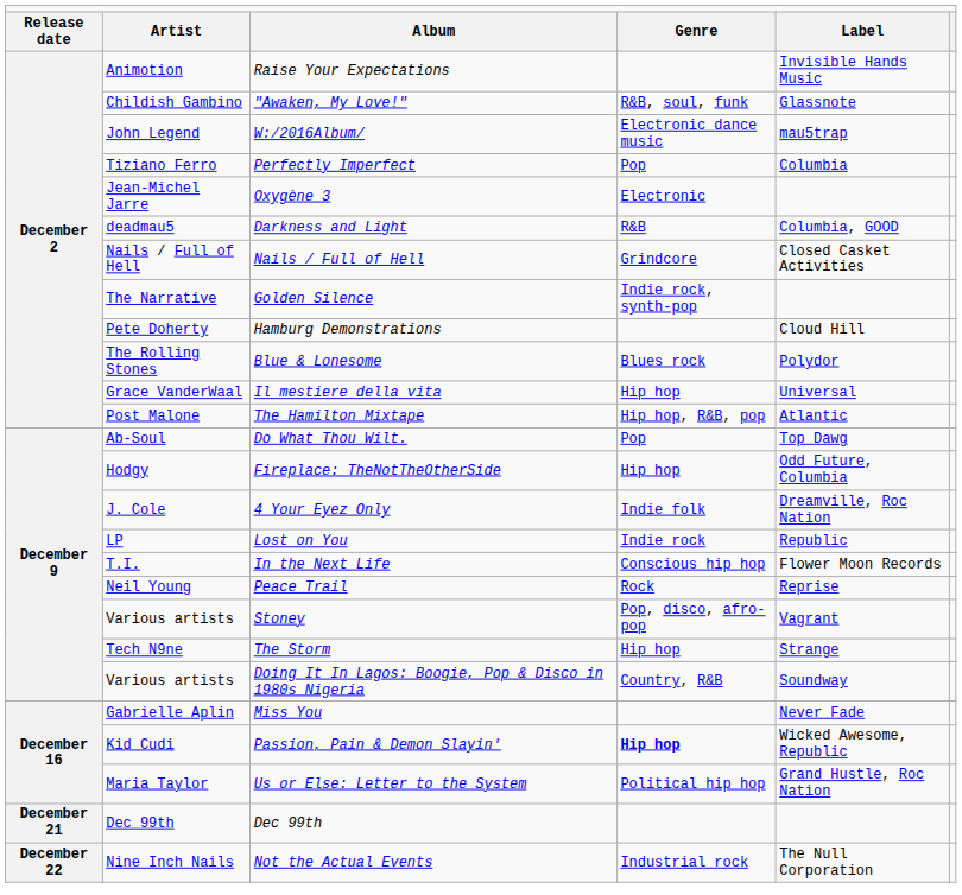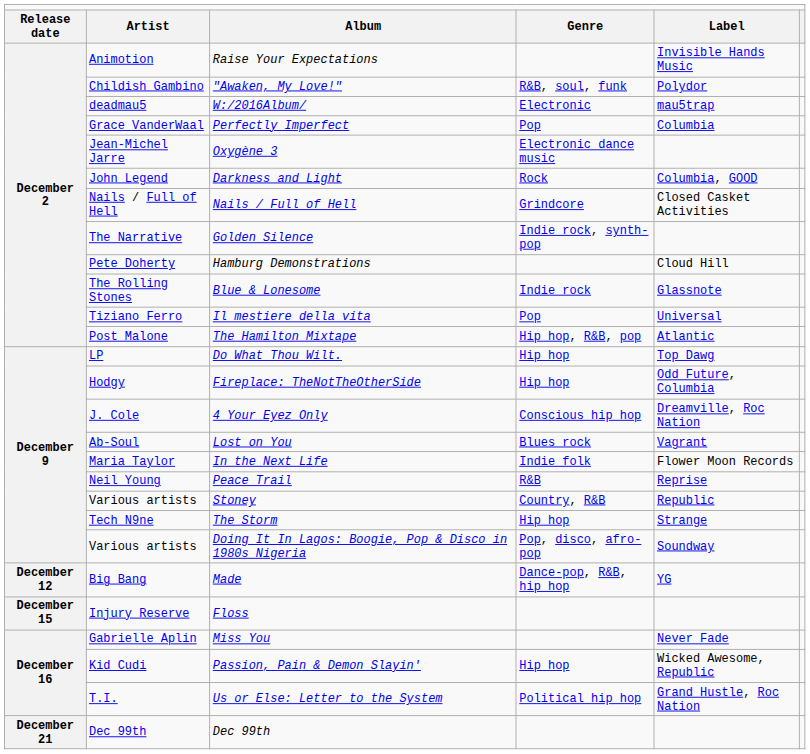 <table class="wikitable plainrowheaders">
 <tr>
 <td colspan="6" style="text-align:center;"></td>
 </tr>
 <tr>
 <th scope="col">Release date</th>
 <th scope="col">Artist</th>
 <th scope="col">Album</th>
 <th scope="col">Genre</th>
 <th scope="col">Label</th>
 <th scope="col"></th>
 </tr>
 <tr>
 <th scope="row" rowspan="12" style="text-align:center;">December<br>2</th>
 <td><a href='#'>Animotion</a></td>
 <td><em>Raise Your Expectations</em></td>
 <td></td>
 <td><a href='#'>Invisible Hands Music</a></td>
 <td></td>
 </tr>
 <tr>
 <td><a href='#'>Childish Gambino</a></td>
 <td><em><a href='#'>"Awaken, My Love!"</a></em></td>
 <td><a href='#'>R&B</a>, <a href='#'>soul</a>, <a href='#'>funk</a></td>
-<td><a href='#'>Glassnote</a></td>
+<td><a href='#'>Polydor</a></td>
 <td></td>
 </tr>
 <tr>
-<td><a href='#'>John Legend</a></td>
+<td><a href='#'>deadmau5</a></td>
 <td><em><a href='#'>W:/2016Album/</a></em></td>
-<td><a href='#'>Electronic dance music</a></td>
+<td><a href='#'>Electronic</a></td>
 <td><a href='#'>mau5trap</a></td>
 <td></td>
 </tr>
 <tr>
-<td><a href='#'>Tiziano Ferro</a></td>
+<td><a href='#'>Grace VanderWaal</a></td>
 <td><em><a href='#'>Perfectly Imperfect</a></em></td>
 <td><a href='#'>Pop</a></td>
 <td><a href='#'>Columbia</a></td>
 <td></td>
 </tr>
 <tr>
 <td><a href='#'>Jean-Michel Jarre</a></td>
 <td><em><a href='#'>Oxygène 3</a></em></td>
-<td><a href='#'>Electronic</a></td>
+<td><a href='#'>Electronic dance music</a></td>
 <td></td>
 <td></td>
 </tr>
 <tr>
-<td><a href='#'>deadmau5</a></td>
+<td><a href='#'>John Legend</a></td>
 <td><em><a href='#'>Darkness and Light</a></em></td>
-<td><a href='#'>R&B</a></td>
+<td><a href='#'>Rock</a></td>
 <td><a href='#'>Columbia</a>, <a href='#'>GOOD</a></td>
 <td></td>
 </tr>
 <tr>
 <td><a href='#'>Nails</a> / <a href='#'>Full of Hell</a></td>
 <td><em><a href='#'>Nails / Full of Hell</a></em></td>
 <td><a href='#'>Grindcore</a></td>
 <td>Closed Casket Activities</td>
 <td></td>
 </tr>
 <tr>
 <td><a href='#'>The Narrative</a></td>
 <td><em><a href='#'>Golden Silence</a></em></td>
 <td><a href='#'>Indie rock</a>, <a href='#'>synth-pop</a></td>
 <td></td>
 <td></td>
 </tr>
 <tr>
 <td><a href='#'>Pete Doherty</a></td>
 <td><em>Hamburg Demonstrations</em></td>
 <td></td>
 <td>Cloud Hill</td>
 <td></td>
 </tr>
 <tr>
 <td><a href='#'>The Rolling Stones</a></td>
 <td><em><a href='#'>Blue & Lonesome</a></em></td>
-<td><a href='#'>Blues rock</a></td>
-<td><a href='#'>Polydor</a></td>
+<td><a href='#'>Indie rock</a></td>
+<td><a href='#'>Glassnote</a></td>
 <td></td>
 </tr>
 <tr>
-<td><a href='#'>Grace VanderWaal</a></td>
+<td><a href='#'>Tiziano Ferro</a></td>
 <td><em><a href='#'>Il mestiere della vita</a></em></td>
-<td><a href='#'>Hip hop</a></td>
+<td><a href='#'>Pop</a></td>
 <td><a href='#'>Universal</a></td>
 <td></td>
 </tr>
 <tr>
 <td><a href='#'>Post Malone</a></td>
 <td><em><a href='#'>The Hamilton Mixtape</a></em></td>
 <td><a href='#'>Hip hop</a>, <a href='#'>R&B</a>, <a href='#'>pop</a></td>
 <td><a href='#'>Atlantic</a></td>
 <td></td>
 </tr>
 <tr>
 <th scope="row" rowspan="9" style="text-align:center;">December<br>9</th>
-<td><a href='#'>Ab-Soul</a></td>
+<td><a href='#'>LP</a></td>
 <td><em><a href='#'>Do What Thou Wilt.</a></em></td>
-<td><a href='#'>Pop</a></td>
+<td><a href='#'>Hip hop</a></td>
 <td><a href='#'>Top Dawg</a></td>
 <td></td>
 </tr>
 <tr>
 <td><a href='#'>Hodgy</a></td>
 <td><em><a href='#'>Fireplace: TheNotTheOtherSide</a></em></td>
 <td><a href='#'>Hip hop</a></td>
 <td><a href='#'>Odd Future</a>, <a href='#'>Columbia</a></td>
 <td></td>
 </tr>
 <tr>
 <td><a href='#'>J. Cole</a></td>
 <td><em><a href='#'>4 Your Eyez Only</a></em></td>
-<td><a href='#'>Indie folk</a></td>
+<td><a href='#'>Conscious hip hop</a></td>
 <td><a href='#'>Dreamville</a>, <a href='#'>Roc Nation</a></td>
 <td></td>
 </tr>
 <tr>
-<td><a href='#'>LP</a></td>
+<td><a href='#'>Ab-Soul</a></td>
 <td><em><a href='#'>Lost on You</a></em></td>
-<td><a href='#'>Indie rock</a></td>
-<td><a href='#'>Republic</a></td>
+<td><a href='#'>Blues rock</a></td>
+<td><a href='#'>Vagrant</a></td>
 <td></td>
 </tr>
 <tr>
-<td><a href='#'>T.I.</a></td>
+<td><a href='#'>Maria Taylor</a></td>
 <td><em><a href='#'>In the Next Life</a></em></td>
-<td><a href='#'>Conscious hip hop</a></td>
+<td><a href='#'>Indie folk</a></td>
 <td>Flower Moon Records</td>
 <td></td>
 </tr>
 <tr>
 <td><a href='#'>Neil Young</a></td>
 <td><em><a href='#'>Peace Trail</a></em></td>
-<td><a href='#'>Rock</a></td>
+<td><a href='#'>R&B</a></td>
 <td><a href='#'>Reprise</a></td>
 <td></td>
 </tr>
 <tr>
 <td>Various artists</td>
 <td><em><a href='#'>Stoney</a></em></td>
-<td><a href='#'>Pop</a>, <a href='#'>disco</a>, <a href='#'>afro-pop</a></td>
-<td><a href='#'>Vagrant</a></td>
+<td><a href='#'>Country</a>, <a href='#'>R&B</a></td>
+<td><a href='#'>Republic</a></td>
 <td></td>
 </tr>
 <tr>
 <td><a href='#'>Tech N9ne</a></td>
 <td><em><a href='#'>The Storm</a></em></td>
 <td><a href='#'>Hip hop</a></td>
 <td><a href='#'>Strange</a></td>
 <td></td>
 </tr>
 <tr>
 <td>Various artists</td>
 <td><em><a href='#'>Doing It In Lagos: Boogie, Pop & Disco in 1980s Nigeria</a></em></td>
-<td><a href='#'>Country</a>, <a href='#'>R&B</a></td>
+<td><a href='#'>Pop</a>, <a href='#'>disco</a>, <a href='#'>afro-pop</a></td>
 <td><a href='#'>Soundway</a></td>
+<td></td>
+</tr>
+<tr>
+<th scope="row" style="text-align:center;">December <br>12</th>
+<td><a href='#'>Big Bang</a></td>
+<td><em><a href='#'>Made</a></em></td>
+<td><a href='#'>Dance-pop</a>, <a href='#'>R&B</a>, <a href='#'>hip hop</a></td>
+<td><a href='#'>YG</a></td>
+<td></td>
+</tr>
+<tr>
+<th scope="row" style="text-align:center;">December<br>15</th>
+<td><a href='#'>Injury Reserve</a></td>
+<td><em><a href='#'>Floss</a></em></td>
+<td></td>
+<td></td>
 <td></td>
 </tr>
 <tr>
 <th scope="row" rowspan="3" style="text-align:center;">December<br>16</th>
 <td><a href='#'>Gabrielle Aplin</a></td>
 <td><em><a href='#'>Miss You</a></em></td>
 <td></td>
 <td><a href='#'>Never Fade</a></td>
 <td></td>
 </tr>
 <tr>
 <td><a href='#'>Kid Cudi</a></td>
 <td><em><a href='#'>Passion, Pain & Demon Slayin'</a></em></td>
-<td><strong><a href='#'>Hip hop</a></strong></td>
+<td><a href='#'>Hip hop</a></td>
 <td>Wicked Awesome, <a href='#'>Republic</a></td>
 <td></td>
 </tr>
 <tr>
-<td><a href='#'>Maria Taylor</a></td>
+<td><a href='#'>T.I.</a></td>
 <td><em><a href='#'>Us or Else: Letter to the System</a></em></td>
 <td><a href='#'>Political hip hop</a></td>
 <td><a href='#'>Grand Hustle</a>, <a href='#'>Roc Nation</a></td>
 <td></td>
 </tr>
 <tr>
 <th scope="row" style="text-align:center;">December <br>21</th>
 <td><a href='#'>Dec 99th</a></td>
 <td><em>Dec 99th</em></td>
 <td></td>
 <td></td>
 <td></td>
 </tr>
-<tr>
-<th scope="row" style="text-align:center;">December <br>22</th>
-<td><a href='#'>Nine Inch Nails</a></td>
-<td><em><a href='#'>Not the Actual Events</a></em></td>
-<td><a href='#'>Industrial rock</a></td>
-<td>The Null Corporation</td>
-<td></td>
-</tr>
 </table>
